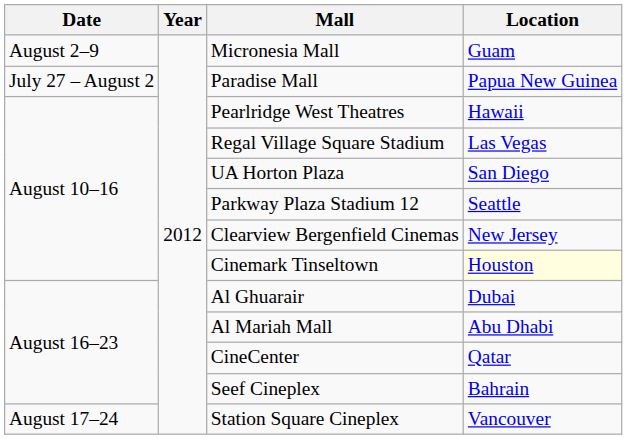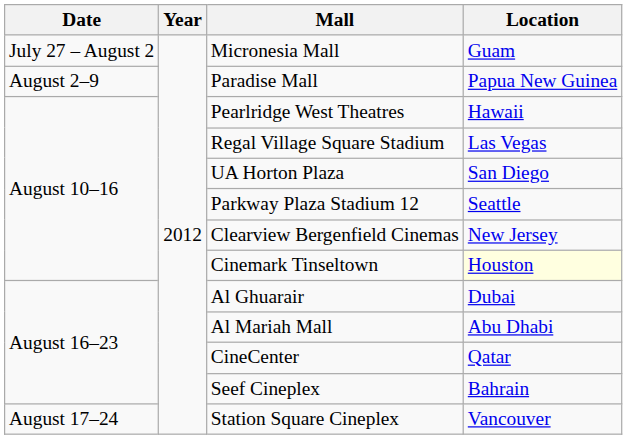 <table class="wikitable">
 <tr>
 <th>Date</th>
 <th>Year</th>
 <th>Mall</th>
 <th>Location</th>
 </tr>
 <tr>
-<td>August 2–9</td>
+<td>July 27 – August 2</td>
 <td rowspan=13>2012</td>
 <td>Micronesia Mall</td>
 <td><a href='#'>Guam</a></td>
 </tr>
 <tr>
-<td>July 27 – August 2</td>
+<td>August 2–9</td>
 <td>Paradise Mall</td>
 <td><a href='#'>Papua New Guinea</a></td>
 </tr>
 <tr>
 <td rowspan=6>August 10–16</td>
 <td>Pearlridge West Theatres</td>
 <td><a href='#'>Hawaii</a></td>
 </tr>
 <tr>
 <td>Regal Village Square Stadium</td>
 <td><a href='#'>Las Vegas</a></td>
 </tr>
 <tr>
 <td>UA Horton Plaza</td>
 <td><a href='#'>San Diego</a></td>
 </tr>
 <tr>
 <td>Parkway Plaza Stadium 12</td>
 <td><a href='#'>Seattle</a></td>
 </tr>
 <tr>
 <td>Clearview Bergenfield Cinemas</td>
 <td><a href='#'>New Jersey</a></td>
 </tr>
 <tr>
 <td>Cinemark Tinseltown</td>
 <td style="background: lightyellow;"><a href='#'>Houston</a></td>
 </tr>
 <tr>
 <td rowspan=4>August 16–23</td>
 <td>Al Ghuarair</td>
 <td><a href='#'>Dubai</a></td>
 </tr>
 <tr>
 <td>Al Mariah Mall</td>
 <td><a href='#'>Abu Dhabi</a></td>
 </tr>
 <tr>
 <td>CineCenter</td>
 <td><a href='#'>Qatar</a></td>
 </tr>
 <tr>
 <td>Seef Cineplex</td>
 <td><a href='#'>Bahrain</a></td>
 </tr>
 <tr>
 <td>August 17–24</td>
 <td>Station Square Cineplex</td>
 <td><a href='#'>Vancouver</a></td>
 </tr>
 </table>
